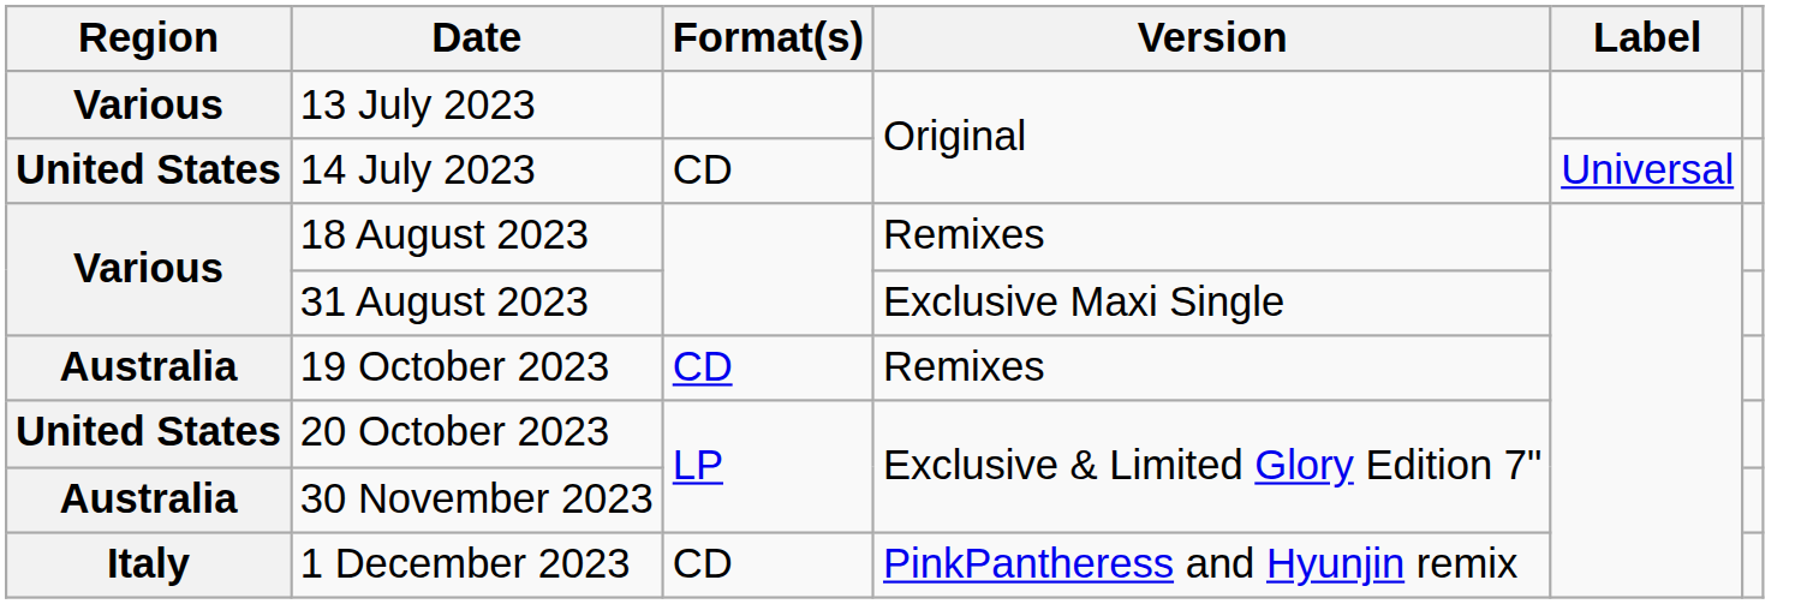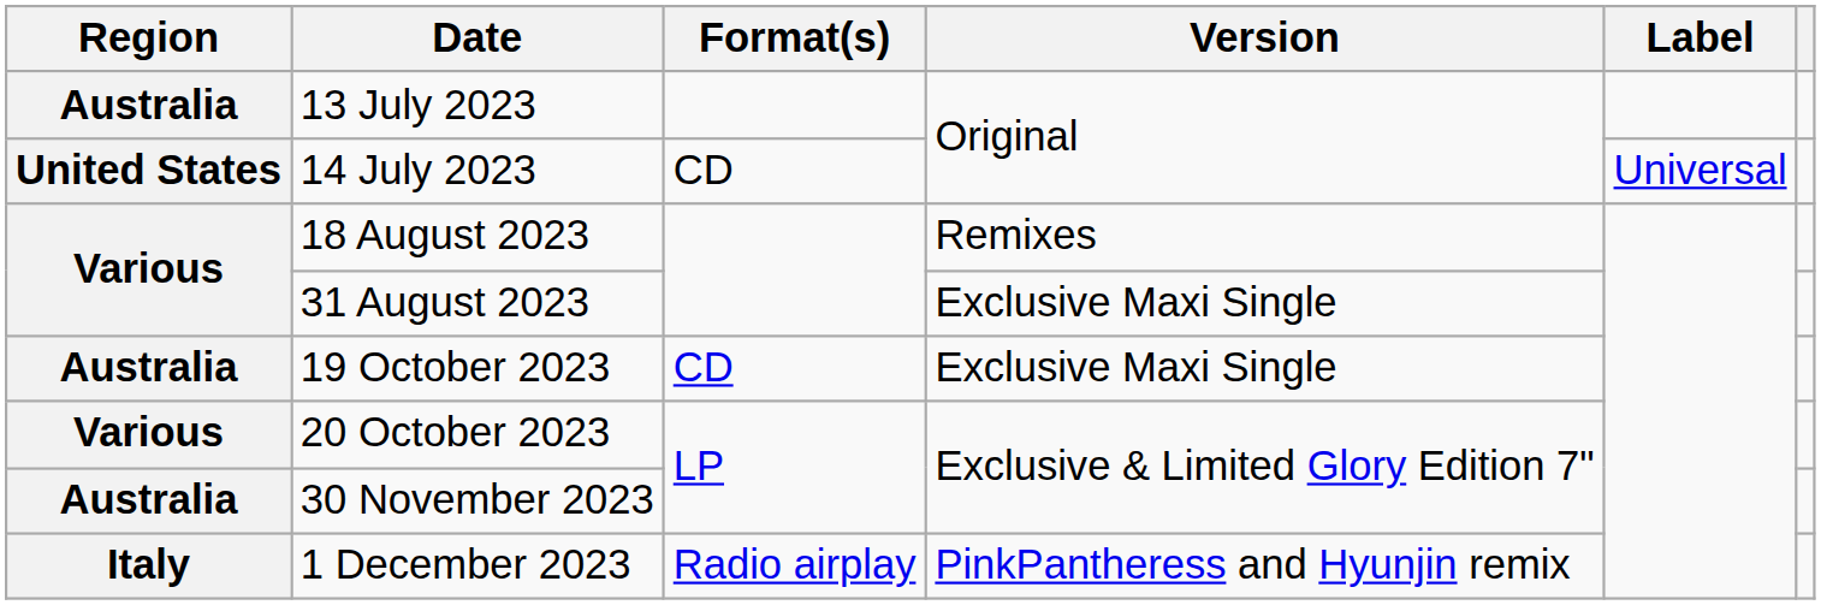 <table class="wikitable plainrowheaders">
 <tr>
 <th scope="col">Region</th>
 <th scope="col">Date</th>
 <th scope="col">Format(s)</th>
 <th scope="col">Version</th>
 <th scope="col">Label</th>
 <th scope="col"></th>
 </tr>
 <tr>
-<th scope="row">Various</th>
+<th scope="row">Australia</th>
 <td>13 July 2023</td>
 <td></td>
 <td rowspan="2">Original</td>
 <td></td>
 <td style="text-align:center;"></td>
 </tr>
 <tr>
 <th scope="row">United States</th>
 <td>14 July 2023</td>
 <td>CD</td>
 <td><a href='#'>Universal</a></td>
 <td style="text-align:center;"></td>
 </tr>
 <tr>
 <th scope="row" rowspan="2">Various</th>
 <td>18 August 2023</td>
 <td rowspan="2"></td>
 <td>Remixes</td>
 <td rowspan="6"></td>
 <td style="text-align:center;"></td>
 </tr>
 <tr>
 <td>31 August 2023</td>
 <td>Exclusive Maxi Single</td>
 <td style="text-align:center;"></td>
 </tr>
 <tr>
 <th scope="row">Australia</th>
 <td>19 October 2023</td>
 <td><a href='#'>CD</a></td>
-<td>Remixes</td>
+<td>Exclusive Maxi Single</td>
 <td style="text-align:center;"></td>
 </tr>
 <tr>
-<th scope="row">United States</th>
+<th scope="row">Various</th>
 <td>20 October 2023</td>
 <td rowspan="2"><a href='#'>LP</a></td>
 <td rowspan="2">Exclusive & Limited <a href='#'>Glory</a> Edition 7"</td>
 <td style="text-align:center;"></td>
 </tr>
 <tr>
 <th scope="row">Australia</th>
 <td>30 November 2023</td>
 <td style="text-align:center;"></td>
 </tr>
 <tr>
 <th scope="row">Italy</th>
 <td>1 December 2023</td>
-<td>CD</td>
+<td><a href='#'>Radio airplay</a></td>
 <td><a href='#'>PinkPantheress</a> and <a href='#'>Hyunjin</a> remix</td>
 <td style="text-align:center;"></td>
 </tr>
 </table>
